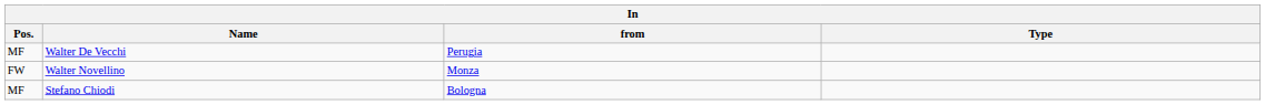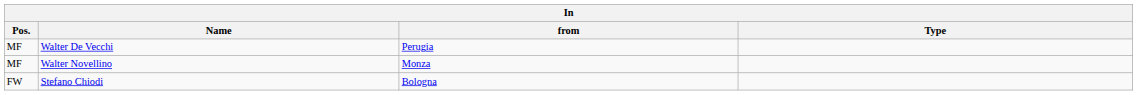 <table class="wikitable" style="font-size:90%;width:99%;">
 <tr>
 <th colspan="4">In</th>
 </tr>
 <tr>
 <th width=3%>Pos.</th>
 <th width=32%>Name</th>
 <th width=30%>from</th>
 <th width=35%>Type</th>
 </tr>
 <tr>
 <td>MF</td>
 <td><a href='#'>Walter De Vecchi</a></td>
 <td><a href='#'>Perugia</a></td>
 <td></td>
 </tr>
 <tr>
-<td>FW</td>
+<td>MF</td>
 <td><a href='#'>Walter Novellino</a></td>
 <td><a href='#'>Monza</a></td>
 <td></td>
 </tr>
 <tr>
-<td>MF</td>
+<td>FW</td>
 <td><a href='#'>Stefano Chiodi</a></td>
 <td><a href='#'>Bologna</a></td>
 <td></td>
 </tr>
 </table>
